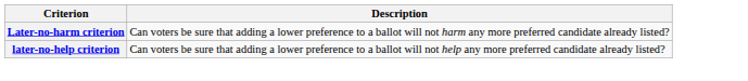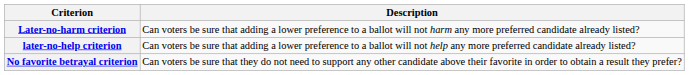 <table class="wikitable">
 <tr>
 <th>Criterion</th>
 <th>Description</th>
 </tr>
 <tr>
 <th><a href='#'>Later-no-harm criterion</a></th>
 <td>Can voters be sure that adding a lower preference to a ballot will not <em>harm</em> any more preferred candidate already listed?</td>
 </tr>
 <tr>
 <th><a href='#'>later-no-help criterion</a></th>
 <td>Can voters be sure that adding a lower preference to a ballot will not <em>help</em> any more preferred candidate already listed?</td>
 </tr>
+<tr>
+<th><a href='#'>No favorite betrayal criterion</a></th>
+<td>Can voters be sure that they do not need to support any other candidate above their favorite in order to obtain a result they prefer?</td>
+</tr>
 </table>
